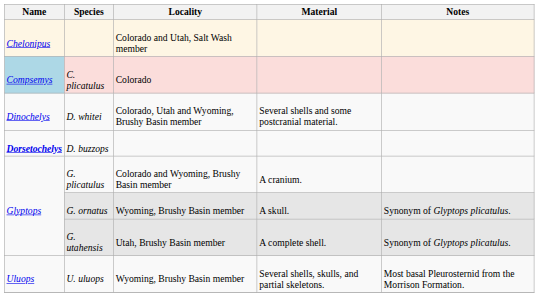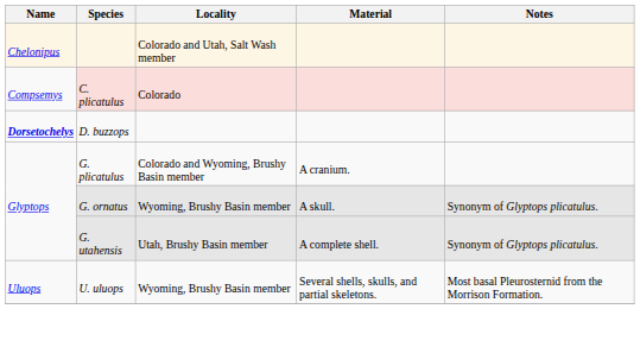 <table class="wikitable" align="center" width="100%">
 <tr>
 <th>Name</th>
 <th>Species</th>
 <th>Locality</th>
 <th>Material</th>
 <th>Notes</th>
 </tr>
 <tr>
 <td style="background:#FEF6E4;"><br><em><a href='#'>Chelonipus</a></em></td>
 <td style="background:#FEF6E4;"></td>
 <td style="background:#FEF6E4;"><br>Colorado and Utah, Salt Wash member</td>
 <td style="background:#FEF6E4;"></td>
 <td style="background:#FEF6E4;"></td>
 </tr>
 <tr>
-<td style="background: lightblue;"><br><em><a href='#'>Compsemys</a></em></td>
+<td><br><em><a href='#'>Compsemys</a></em></td>
 <td style="background:#fbdddb;"><br><em>C. plicatulus</em></td>
 <td style="background:#fbdddb;"><br>Colorado</td>
 <td style="background:#fbdddb;"></td>
 <td style="background:#fbdddb;"></td>
-</tr>
-<tr>
-<td><br><em><a href='#'>Dinochelys</a></em></td>
-<td><br><em>D. whitei</em></td>
-<td><br>Colorado, Utah and Wyoming, Brushy Basin member</td>
-<td><br>Several shells and some postcranial material.</td>
-<td></td>
 </tr>
 <tr>
 <td><strong><br><em><a href='#'>Dorsetochelys</a></em></strong></td>
 <td><br><em>D. buzzops</em></td>
 <td></td>
 <td></td>
 <td></td>
 </tr>
 <tr>
 <td rowspan="3"><br><em><a href='#'>Glyptops</a></em></td>
 <td><br><em>G. plicatulus</em></td>
 <td><br>Colorado and Wyoming, Brushy Basin member</td>
 <td><br>A cranium.</td>
 <td></td>
 </tr>
 <tr>
 <td style="background:#E6E6E6;"><br><em>G. ornatus</em></td>
 <td style="background:#E6E6E6;"><br>Wyoming, Brushy Basin member</td>
 <td style="background:#E6E6E6;"><br>A skull.</td>
 <td style="background:#E6E6E6;"><br>Synonym of <em>Glyptops plicatulus</em>.</td>
 </tr>
 <tr>
 <td style="background:#E6E6E6;"><br><em>G. utahensis</em></td>
 <td style="background:#E6E6E6;"><br>Utah, Brushy Basin member</td>
 <td style="background:#E6E6E6;"><br>A complete shell.</td>
 <td style="background:#E6E6E6;"><br>Synonym of <em>Glyptops plicatulus</em>.</td>
 </tr>
 <tr>
 <td><br><em><a href='#'>Uluops</a></em></td>
 <td><br><em>U. uluops</em></td>
 <td><br>Wyoming, Brushy Basin member</td>
 <td><br>Several shells, skulls, and partial skeletons.</td>
 <td><br>Most basal Pleurosternid from the Morrison Formation.</td>
 </tr>
 <tr>
 </tr>
 </table>
